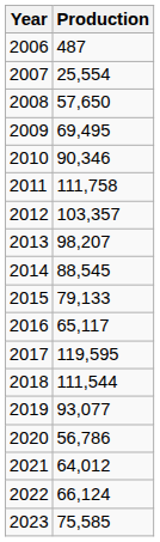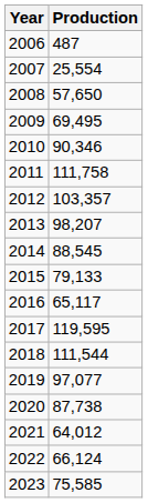 <table class="wikitable">
 <tr>
 <th>Year</th>
 <th>Production</th>
 </tr>
 <tr>
 <td>2006</td>
 <td>487</td>
 </tr>
 <tr>
 <td>2007</td>
 <td>25,554</td>
 </tr>
 <tr>
 <td>2008</td>
 <td>57,650</td>
 </tr>
 <tr>
 <td>2009</td>
 <td>69,495</td>
 </tr>
 <tr>
 <td>2010</td>
 <td>90,346</td>
 </tr>
 <tr>
 <td>2011</td>
 <td>111,758</td>
 </tr>
 <tr>
 <td>2012</td>
 <td>103,357</td>
 </tr>
 <tr>
 <td>2013</td>
 <td>98,207</td>
 </tr>
 <tr>
 <td>2014</td>
 <td>88,545</td>
 </tr>
 <tr>
 <td>2015</td>
 <td>79,133</td>
 </tr>
 <tr>
 <td>2016</td>
 <td>65,117</td>
 </tr>
 <tr>
 <td>2017</td>
 <td>119,595</td>
 </tr>
 <tr>
 <td>2018</td>
 <td>111,544</td>
 </tr>
 <tr>
 <td>2019</td>
-<td>93,077</td>
+<td>97,077</td>
 </tr>
 <tr>
 <td>2020</td>
-<td>56,786</td>
+<td>87,738</td>
 </tr>
 <tr>
 <td>2021</td>
 <td>64,012</td>
 </tr>
 <tr>
 <td>2022</td>
 <td>66,124</td>
 </tr>
 <tr>
 <td>2023</td>
 <td>75,585</td>
 </tr>
 </table>
